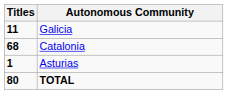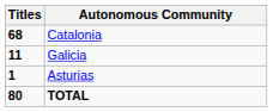 <table class="wikitable">
 <tr>
 <th width=15%>Titles</th>
 <th width=85%>Autonomous Community</th>
 </tr>
 <tr>
+<td><strong>68</strong></td>
+<td> <a href='#'>Catalonia</a></td>
+</tr>
+<tr>
 <td><strong>11</strong></td>
 <td> <a href='#'>Galicia</a></td>
-</tr>
-<tr>
-<td><strong>68</strong></td>
-<td> <a href='#'>Catalonia</a></td>
 </tr>
 <tr>
 <td><strong>1</strong></td>
 <td> <a href='#'>Asturias</a></td>
 </tr>
 <tr>
 <td><strong>80</strong></td>
 <td><strong>TOTAL</strong></td>
 </tr>
 </table>
